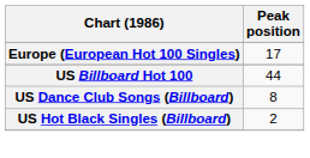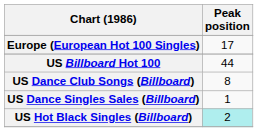 <table class="wikitable sortable plainrowheaders" style="text-align:center">
 <tr>
 <th>Chart (1986)</th>
 <th>Peak<br>position</th>
 </tr>
 <tr>
 </tr>
 <tr>
 <th scope="row">Europe (<a href='#'>European Hot 100 Singles</a>)</th>
 <td>17</td>
 </tr>
 <tr>
 </tr>
 <tr>
 </tr>
 <tr>
 </tr>
 <tr>
 </tr>
 <tr>
 </tr>
 <tr>
 <th scope="row">US <a href='#'><em>Billboard</em> Hot 100</a></th>
 <td>44</td>
 </tr>
 <tr>
 <th scope="row">US <a href='#'>Dance Club Songs</a> (<em><a href='#'>Billboard</a></em>)</th>
 <td>8</td>
 </tr>
 <tr>
+<th scope="row">US <a href='#'>Dance Singles Sales</a> (<em><a href='#'>Billboard</a></em>)</th>
+<td>1</td>
+</tr>
+<tr>
 <th scope="row">US <a href='#'>Hot Black Singles</a> (<em><a href='#'>Billboard</a></em>)</th>
-<td>2</td>
+<td style="background: paleturquoise;">2</td>
 </tr>
 <tr>
 </tr>
 </table>
